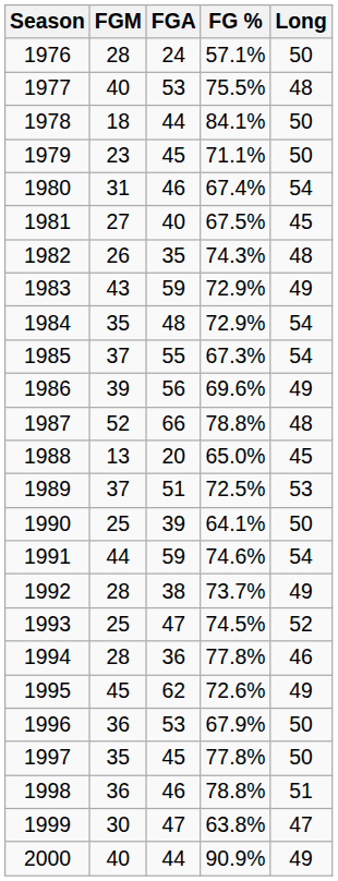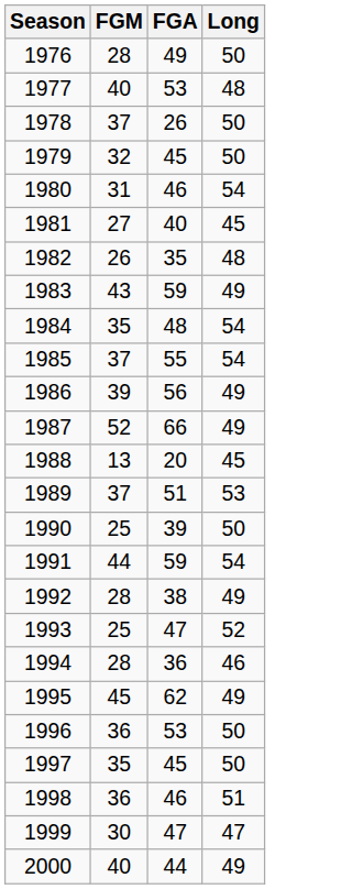 <table class="wikitable" style="text-align:center">
 <tr>
 <th>Season</th>
 <th>FGM</th>
 <th>FGA</th>
-<th>FG %</th>
 <th>Long</th>
 </tr>
 <tr>
 <td>1976</td>
 <td>28</td>
-<td>24</td>
-<td>57.1%</td>
+<td>49</td>
 <td>50</td>
 </tr>
 <tr>
 <td>1977</td>
 <td>40</td>
 <td>53</td>
-<td>75.5%</td>
 <td>48</td>
 </tr>
 <tr>
 <td>1978</td>
-<td>18</td>
-<td>44</td>
-<td>84.1%</td>
+<td>37</td>
+<td>26</td>
 <td>50</td>
 </tr>
 <tr>
 <td>1979</td>
-<td>23</td>
+<td>32</td>
 <td>45</td>
-<td>71.1%</td>
 <td>50</td>
 </tr>
 <tr>
 <td>1980</td>
 <td>31</td>
 <td>46</td>
-<td>67.4%</td>
 <td>54</td>
 </tr>
 <tr>
 <td>1981</td>
 <td>27</td>
 <td>40</td>
-<td>67.5%</td>
 <td>45</td>
 </tr>
 <tr>
 <td>1982</td>
 <td>26</td>
 <td>35</td>
-<td>74.3%</td>
 <td>48</td>
 </tr>
 <tr>
 <td>1983</td>
 <td>43</td>
 <td>59</td>
-<td>72.9%</td>
 <td>49</td>
 </tr>
 <tr>
 <td>1984</td>
 <td>35</td>
 <td>48</td>
-<td>72.9%</td>
 <td>54</td>
 </tr>
 <tr>
 <td>1985</td>
 <td>37</td>
 <td>55</td>
-<td>67.3%</td>
 <td>54</td>
 </tr>
 <tr>
 <td>1986</td>
 <td>39</td>
 <td>56</td>
-<td>69.6%</td>
 <td>49</td>
 </tr>
 <tr>
 <td>1987</td>
 <td>52</td>
 <td>66</td>
-<td>78.8%</td>
-<td>48</td>
+<td>49</td>
 </tr>
 <tr>
 <td>1988</td>
 <td>13</td>
 <td>20</td>
-<td>65.0%</td>
 <td>45</td>
 </tr>
 <tr>
 <td>1989</td>
 <td>37</td>
 <td>51</td>
-<td>72.5%</td>
 <td>53</td>
 </tr>
 <tr>
 <td>1990</td>
 <td>25</td>
 <td>39</td>
-<td>64.1%</td>
 <td>50</td>
 </tr>
 <tr>
 <td>1991</td>
 <td>44</td>
 <td>59</td>
-<td>74.6%</td>
 <td>54</td>
 </tr>
 <tr>
 <td>1992</td>
 <td>28</td>
 <td>38</td>
-<td>73.7%</td>
 <td>49</td>
 </tr>
 <tr>
 <td>1993</td>
 <td>25</td>
 <td>47</td>
-<td>74.5%</td>
 <td>52</td>
 </tr>
 <tr>
 <td>1994</td>
 <td>28</td>
 <td>36</td>
-<td>77.8%</td>
 <td>46</td>
 </tr>
 <tr>
 <td>1995</td>
 <td>45</td>
 <td>62</td>
-<td>72.6%</td>
 <td>49</td>
 </tr>
 <tr>
 <td>1996</td>
 <td>36</td>
 <td>53</td>
-<td>67.9%</td>
 <td>50</td>
 </tr>
 <tr>
 <td>1997</td>
 <td>35</td>
 <td>45</td>
-<td>77.8%</td>
 <td>50</td>
 </tr>
 <tr>
 <td>1998</td>
 <td>36</td>
 <td>46</td>
-<td>78.8%</td>
 <td>51</td>
 </tr>
 <tr>
 <td>1999</td>
 <td>30</td>
 <td>47</td>
-<td>63.8%</td>
 <td>47</td>
 </tr>
 <tr>
 <td>2000</td>
 <td>40</td>
 <td>44</td>
-<td>90.9%</td>
 <td>49</td>
 </tr>
 </table>
